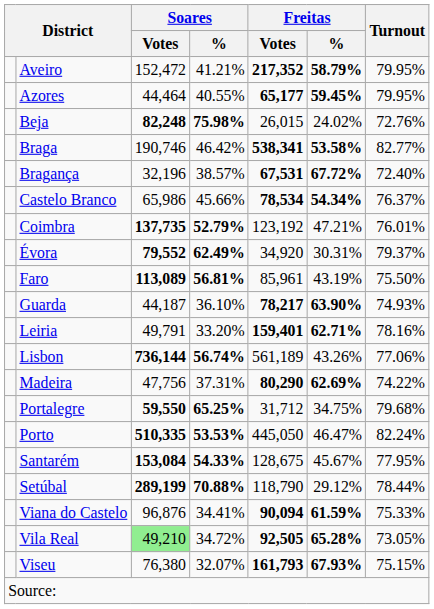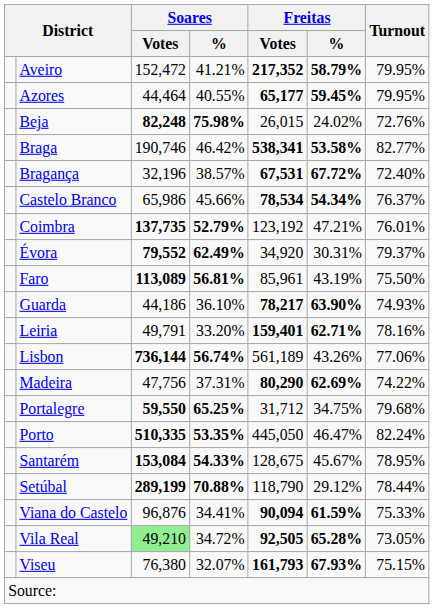 <table class="wikitable sortable" style="text-align:right; font-size:95%">
 <tr>
 <th colspan="2" rowspan="2">District</th>
 <th colspan="2"><a href='#'>Soares</a></th>
 <th colspan="2"><a href='#'>Freitas</a></th>
 <th rowspan="2">Turnout</th>
 </tr>
 <tr>
 <th>Votes</th>
 <th>%</th>
 <th>Votes</th>
 <th>%</th>
 </tr>
 <tr>
 <td> </td>
 <td style="text-align:left;"><a href='#'>Aveiro</a></td>
 <td>152,472</td>
 <td>41.21%</td>
 <td><strong>217,352</strong></td>
 <td><strong>58.79%</strong></td>
 <td>79.95%</td>
 </tr>
 <tr>
 <td> </td>
 <td style="text-align:left;"><a href='#'>Azores</a></td>
 <td>44,464</td>
 <td>40.55%</td>
 <td><strong>65,177</strong></td>
 <td><strong>59.45%</strong></td>
 <td>79.95%</td>
 </tr>
 <tr>
 <td> </td>
 <td style="text-align:left;"><a href='#'>Beja</a></td>
 <td><strong>82,248</strong></td>
 <td><strong>75.98%</strong></td>
 <td>26,015</td>
 <td>24.02%</td>
 <td>72.76%</td>
 </tr>
 <tr>
 <td> </td>
 <td style="text-align:left;"><a href='#'>Braga</a></td>
 <td>190,746</td>
 <td>46.42%</td>
 <td><strong>538,341</strong></td>
 <td><strong>53.58%</strong></td>
 <td>82.77%</td>
 </tr>
 <tr>
 <td> </td>
 <td style="text-align:left;"><a href='#'>Bragança</a></td>
 <td>32,196</td>
 <td>38.57%</td>
 <td><strong>67,531</strong></td>
 <td><strong>67.72%</strong></td>
 <td>72.40%</td>
 </tr>
 <tr>
 <td> </td>
 <td style="text-align:left;"><a href='#'>Castelo Branco</a></td>
 <td>65,986</td>
 <td>45.66%</td>
 <td><strong>78,534</strong></td>
 <td><strong>54.34%</strong></td>
 <td>76.37%</td>
 </tr>
 <tr>
 <td> </td>
 <td style="text-align:left;"><a href='#'>Coimbra</a></td>
 <td><strong>137,735</strong></td>
 <td><strong>52.79%</strong></td>
 <td>123,192</td>
 <td>47.21%</td>
 <td>76.01%</td>
 </tr>
 <tr>
 <td> </td>
 <td style="text-align:left;"><a href='#'>Évora</a></td>
 <td><strong>79,552</strong></td>
 <td><strong>62.49%</strong></td>
 <td>34,920</td>
 <td>30.31%</td>
 <td>79.37%</td>
 </tr>
 <tr>
 <td> </td>
 <td style="text-align:left;"><a href='#'>Faro</a></td>
 <td><strong>113,089</strong></td>
 <td><strong>56.81%</strong></td>
 <td>85,961</td>
 <td>43.19%</td>
 <td>75.50%</td>
 </tr>
 <tr>
 <td> </td>
 <td style="text-align:left;"><a href='#'>Guarda</a></td>
-<td>44,187</td>
+<td>44,186</td>
 <td>36.10%</td>
 <td><strong>78,217</strong></td>
 <td><strong>63.90%</strong></td>
 <td>74.93%</td>
 </tr>
 <tr>
 <td> </td>
 <td style="text-align:left;"><a href='#'>Leiria</a></td>
 <td>49,791</td>
 <td>33.20%</td>
 <td><strong>159,401</strong></td>
 <td><strong>62.71%</strong></td>
 <td>78.16%</td>
 </tr>
 <tr>
 <td> </td>
 <td style="text-align:left;"><a href='#'>Lisbon</a></td>
 <td><strong>736,144</strong></td>
 <td><strong>56.74%</strong></td>
 <td>561,189</td>
 <td>43.26%</td>
 <td>77.06%</td>
 </tr>
 <tr>
 <td> </td>
 <td style="text-align:left;"><a href='#'>Madeira</a></td>
 <td>47,756</td>
 <td>37.31%</td>
 <td><strong>80,290</strong></td>
 <td><strong>62.69%</strong></td>
 <td>74.22%</td>
 </tr>
 <tr>
 <td> </td>
 <td style="text-align:left;"><a href='#'>Portalegre</a></td>
 <td><strong>59,550</strong></td>
 <td><strong>65.25%</strong></td>
 <td>31,712</td>
 <td>34.75%</td>
 <td>79.68%</td>
 </tr>
 <tr>
 <td> </td>
 <td style="text-align:left;"><a href='#'>Porto</a></td>
 <td><strong>510,335</strong></td>
-<td><strong>53.53%</strong></td>
+<td><strong>53.35%</strong></td>
 <td>445,050</td>
 <td>46.47%</td>
 <td>82.24%</td>
 </tr>
 <tr>
 <td> </td>
 <td style="text-align:left;"><a href='#'>Santarém</a></td>
 <td><strong>153,084</strong></td>
 <td><strong>54.33%</strong></td>
 <td>128,675</td>
 <td>45.67%</td>
-<td>77.95%</td>
+<td>78.95%</td>
 </tr>
 <tr>
 <td> </td>
 <td style="text-align:left;"><a href='#'>Setúbal</a></td>
 <td><strong>289,199</strong></td>
 <td><strong>70.88%</strong></td>
 <td>118,790</td>
 <td>29.12%</td>
 <td>78.44%</td>
 </tr>
 <tr>
 <td> </td>
 <td style="text-align:left;"><a href='#'>Viana do Castelo</a></td>
 <td>96,876</td>
 <td>34.41%</td>
 <td><strong>90,094</strong></td>
 <td><strong>61.59%</strong></td>
 <td>75.33%</td>
 </tr>
 <tr>
 <td> </td>
 <td style="text-align:left;"><a href='#'>Vila Real</a></td>
 <td style="background: lightgreen;">49,210</td>
 <td>34.72%</td>
 <td><strong>92,505</strong></td>
 <td><strong>65.28%</strong></td>
 <td>73.05%</td>
 </tr>
 <tr>
 <td> </td>
 <td style="text-align:left;"><a href='#'>Viseu</a></td>
 <td>76,380</td>
 <td>32.07%</td>
 <td><strong>161,793</strong></td>
 <td><strong>67.93%</strong></td>
 <td>75.15%</td>
 </tr>
 <tr class="sortbottom">
 <td colspan="11" style="text-align:left;">Source: </td>
 </tr>
 </table>
